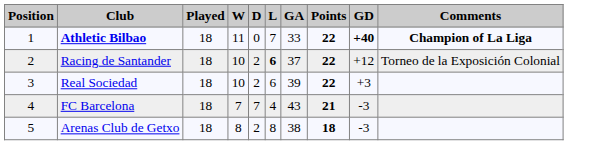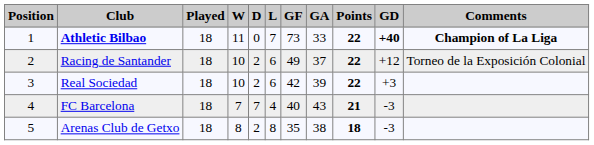 <table cellpadding="3" cellspacing="0" border="1" style="background:#f7f8ff; font-size:85%; border:gray solid 1px; border-collapse:collapse;">
 <tr style="background:#ccc;">
 <th>Position</th>
 <th>Club</th>
 <th>Played</th>
 <th>W</th>
 <th>D</th>
 <th>L</th>
+<th>GF</th>
 <th>GA</th>
 <th>Points</th>
 <th>GD</th>
 <th>Comments</th>
 </tr>
 <tr style="text-align:center;">
 <td>1</td>
 <td align="left"><strong><a href='#'>Athletic Bilbao</a></strong></td>
 <td>18</td>
 <td>11</td>
 <td>0</td>
 <td>7</td>
+<td>73</td>
 <td>33</td>
 <td><strong>22</strong></td>
 <td><strong>+40</strong></td>
 <td><strong>Champion of La Liga</strong></td>
 </tr>
 <tr style="text-align:center; background:#efefef;">
 <td>2</td>
 <td align="left"><a href='#'>Racing de Santander</a></td>
 <td>18</td>
 <td>10</td>
 <td>2</td>
-<td><strong>6</strong></td>
+<td>6</td>
+<td>49</td>
 <td>37</td>
 <td><strong>22</strong></td>
 <td>+12</td>
 <td>Torneo de la Exposición Colonial</td>
 </tr>
 <tr style="text-align:center;">
 <td>3</td>
 <td align="left"><a href='#'>Real Sociedad</a></td>
 <td>18</td>
 <td>10</td>
 <td>2</td>
 <td>6</td>
+<td>42</td>
 <td>39</td>
 <td><strong>22</strong></td>
 <td>+3</td>
 <td></td>
 </tr>
 <tr style="text-align:center; background:#efefef;">
 <td>4</td>
 <td align="left"><a href='#'>FC Barcelona</a></td>
 <td>18</td>
 <td>7</td>
 <td>7</td>
 <td>4</td>
+<td>40</td>
 <td>43</td>
 <td><strong>21</strong></td>
 <td>-3</td>
 <td></td>
 </tr>
 <tr style="text-align:center;">
 <td>5</td>
 <td align="left"><a href='#'>Arenas Club de Getxo</a></td>
 <td>18</td>
 <td>8</td>
 <td>2</td>
 <td>8</td>
+<td>35</td>
 <td>38</td>
 <td><strong>18</strong></td>
 <td>-3</td>
 <td></td>
 </tr>
 </table>
